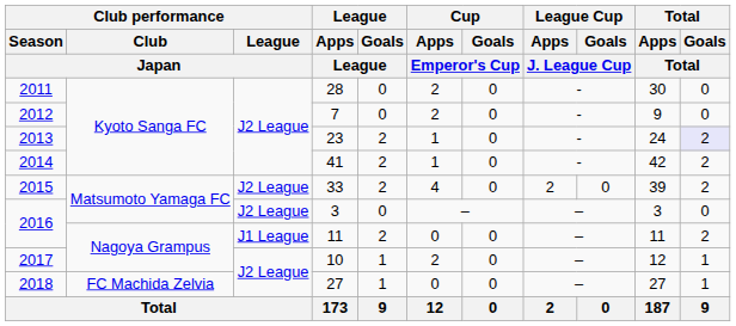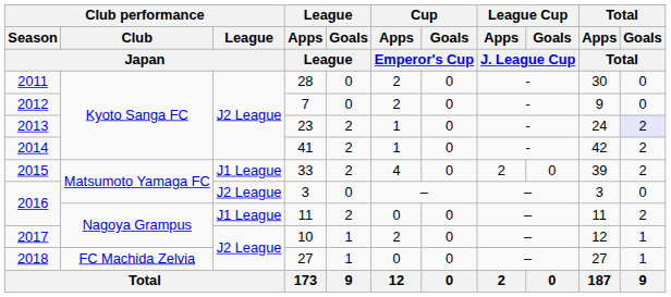 <table class="wikitable" style="text-align:center;">
 <tr>
 <th colspan=3>Club performance</th>
 <th colspan=2>League</th>
 <th colspan=2>Cup</th>
 <th colspan=2>League Cup</th>
 <th colspan=2>Total</th>
 </tr>
 <tr>
 <th>Season</th>
 <th>Club</th>
 <th>League</th>
 <th>Apps</th>
 <th>Goals</th>
 <th>Apps</th>
 <th>Goals</th>
 <th>Apps</th>
 <th>Goals</th>
 <th>Apps</th>
 <th>Goals</th>
 </tr>
 <tr>
 <th colspan=3>Japan</th>
 <th colspan=2>League</th>
 <th colspan=2><a href='#'>Emperor's Cup</a></th>
 <th colspan=2><a href='#'>J. League Cup</a></th>
 <th colspan=2>Total</th>
 </tr>
 <tr>
 <td><a href='#'>2011</a></td>
 <td rowspan="4"><a href='#'>Kyoto Sanga FC</a></td>
 <td rowspan="4"><a href='#'>J2 League</a></td>
 <td>28</td>
 <td>0</td>
 <td>2</td>
 <td>0</td>
 <td colspan="2">-</td>
 <td>30</td>
 <td>0</td>
 </tr>
 <tr>
 <td><a href='#'>2012</a></td>
 <td>7</td>
 <td>0</td>
 <td>2</td>
 <td>0</td>
 <td colspan="2">-</td>
 <td>9</td>
 <td>0</td>
 </tr>
 <tr>
 <td><a href='#'>2013</a></td>
 <td>23</td>
 <td>2</td>
 <td>1</td>
 <td>0</td>
 <td colspan="2">-</td>
 <td>24</td>
 <td style="background: lavender;">2</td>
 </tr>
 <tr>
 <td><a href='#'>2014</a></td>
 <td>41</td>
 <td>2</td>
 <td>1</td>
 <td>0</td>
 <td colspan="2">-</td>
 <td>42</td>
 <td>2</td>
 </tr>
 <tr>
 <td><a href='#'>2015</a></td>
 <td rowspan="2"><a href='#'>Matsumoto Yamaga FC</a></td>
-<td><a href='#'>J2 League</a></td>
+<td><a href='#'>J1 League</a></td>
 <td>33</td>
 <td>2</td>
 <td>4</td>
 <td>0</td>
 <td>2</td>
 <td>0</td>
 <td>39</td>
 <td>2</td>
 </tr>
 <tr>
 <td rowspan="2"><a href='#'>2016</a></td>
 <td><a href='#'>J2 League</a></td>
 <td>3</td>
 <td>0</td>
 <td colspan="2">–</td>
 <td colspan="2">–</td>
 <td>3</td>
 <td>0</td>
 </tr>
 <tr>
 <td rowspan="2"><a href='#'>Nagoya Grampus</a></td>
 <td><a href='#'>J1 League</a></td>
 <td>11</td>
 <td>2</td>
 <td>0</td>
 <td>0</td>
 <td colspan="2">–</td>
 <td>11</td>
 <td>2</td>
 </tr>
 <tr>
 <td><a href='#'>2017</a></td>
 <td rowspan="2"><a href='#'>J2 League</a></td>
 <td>10</td>
 <td>1</td>
 <td>2</td>
 <td>0</td>
 <td colspan="2">–</td>
 <td>12</td>
 <td>1</td>
 </tr>
 <tr>
 <td><a href='#'>2018</a></td>
 <td rowspan="1"><a href='#'>FC Machida Zelvia</a></td>
 <td>27</td>
 <td>1</td>
 <td>0</td>
 <td>0</td>
 <td colspan="2">–</td>
 <td>27</td>
 <td>1</td>
 </tr>
 <tr>
 <th colspan=3>Total</th>
 <th>173</th>
 <th>9</th>
 <th>12</th>
 <th>0</th>
 <th>2</th>
 <th>0</th>
 <th>187</th>
 <th>9</th>
 </tr>
 </table>
